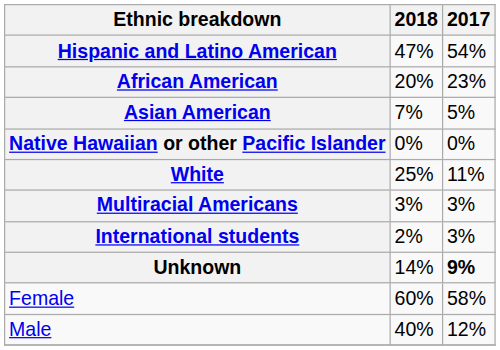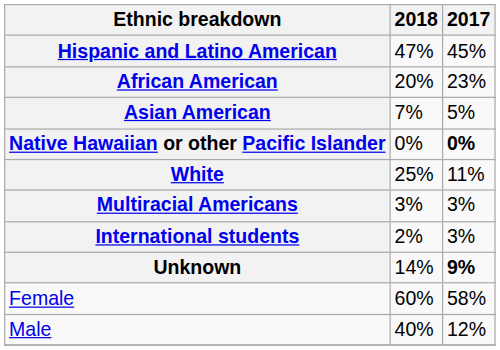 <table class="wikitable" style=>
 <tr>
 <th><strong>Ethnic breakdown</strong></th>
 <th><strong>2018</strong></th>
 <th><strong>2017</strong></th>
 </tr>
 <tr>
 <th><a href='#'>Hispanic and Latino American</a></th>
 <td>47%</td>
-<td>54%</td>
+<td>45%</td>
 </tr>
 <tr>
 <th><a href='#'>African American</a></th>
 <td>20%</td>
 <td>23%</td>
 </tr>
 <tr>
 <th><a href='#'>Asian American</a></th>
 <td>7%</td>
 <td>5%</td>
 </tr>
 <tr>
 <th><a href='#'>Native Hawaiian</a> or other <a href='#'>Pacific Islander</a></th>
 <td>0%</td>
-<td>0%</td>
+<td><strong>0%</strong></td>
 </tr>
 <tr>
 <th><a href='#'>White</a></th>
 <td>25%</td>
 <td>11%</td>
 </tr>
 <tr>
 <th><a href='#'>Multiracial Americans</a></th>
 <td>3%</td>
 <td>3%</td>
 </tr>
 <tr>
 <th><a href='#'>International students</a></th>
 <td>2%</td>
 <td>3%</td>
 </tr>
 <tr>
 <th>Unknown</th>
 <td>14%</td>
 <td><strong>9%</strong></td>
 </tr>
 <tr>
 <td><a href='#'>Female</a></td>
 <td>60%</td>
 <td>58%</td>
 </tr>
 <tr>
 <td><a href='#'>Male</a></td>
 <td>40%</td>
 <td>12%</td>
 </tr>
 <tr>
 </tr>
 </table>
